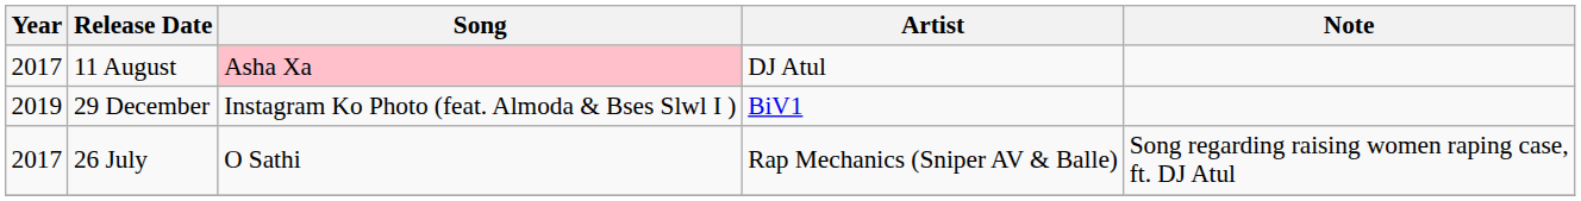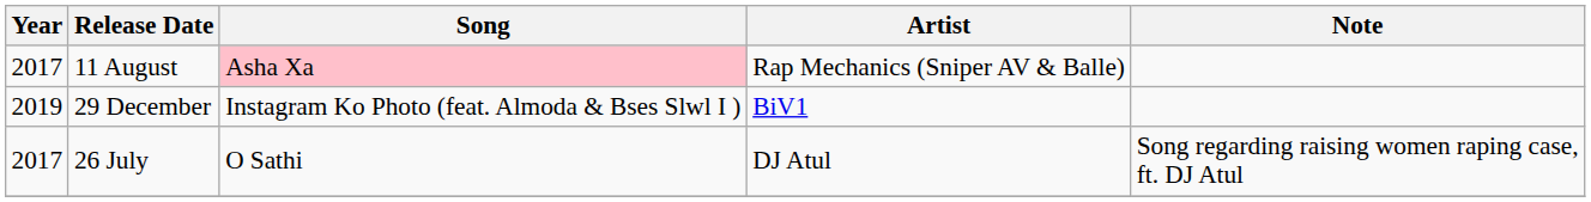 <table class="wikitable">
 <tr>
 <th>Year</th>
 <th>Release Date</th>
 <th>Song</th>
 <th>Artist</th>
 <th>Note</th>
 </tr>
 <tr>
 <td>2017</td>
 <td>11 August</td>
 <td style="background: pink;">Asha Xa</td>
-<td>DJ Atul</td>
+<td>Rap Mechanics (Sniper AV & Balle)</td>
 <td></td>
 </tr>
 <tr>
 <td>2019</td>
 <td>29 December</td>
 <td>Instagram Ko Photo (feat. Almoda & Bses Slwl I  )</td>
 <td><a href='#'>BiV1</a></td>
 <td></td>
 </tr>
 <tr>
 <td>2017</td>
 <td>26 July</td>
 <td>O Sathi</td>
-<td>Rap Mechanics (Sniper AV & Balle)</td>
+<td>DJ Atul</td>
 <td>Song regarding raising women raping case,<br>ft. DJ Atul</td>
 </tr>
 <tr>
 </tr>
 </table>
